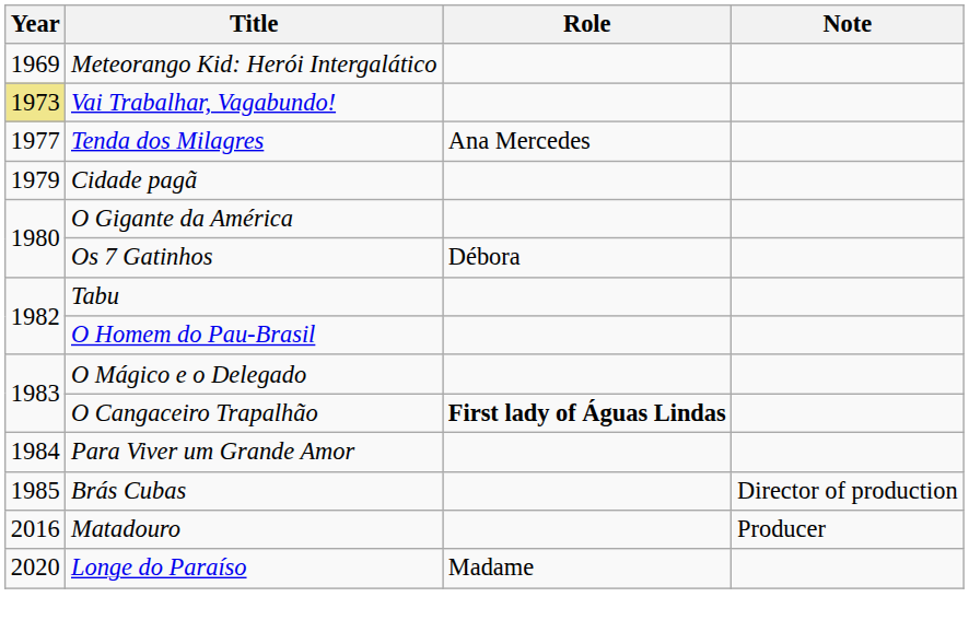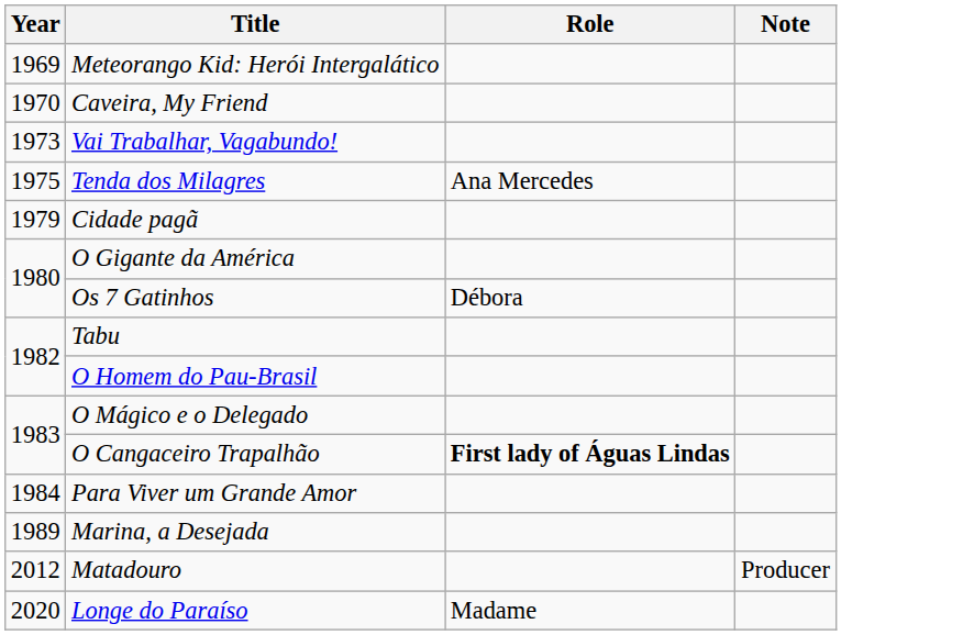 <table class="wikitable">
 <tr>
 <th>Year</th>
 <th>Title</th>
 <th>Role</th>
 <th>Note</th>
 </tr>
 <tr>
 <td>1969</td>
 <td><em>Meteorango Kid: Herói Intergalático</em></td>
 <td></td>
 <td></td>
 </tr>
 <tr>
-<td style="background: khaki;">1973</td>
+<td>1970</td>
+<td><em>Caveira, My Friend</em></td>
+<td></td>
+<td></td>
+</tr>
+<tr>
+<td>1973</td>
 <td><em><a href='#'>Vai Trabalhar, Vagabundo!</a></em></td>
 <td></td>
 <td></td>
 </tr>
 <tr>
-<td>1977</td>
+<td>1975</td>
 <td><em><a href='#'>Tenda dos Milagres</a></em></td>
 <td>Ana Mercedes</td>
 <td></td>
 </tr>
 <tr>
 <td>1979</td>
 <td><em>Cidade pagã</em></td>
 <td></td>
 <td></td>
 </tr>
 <tr>
 <td rowspan="2">1980</td>
 <td><em>O Gigante da América</em></td>
 <td></td>
 <td></td>
 </tr>
 <tr>
 <td><em>Os 7 Gatinhos</em></td>
 <td>Débora</td>
 <td></td>
 </tr>
 <tr>
 <td rowspan="2">1982</td>
 <td><em>Tabu</em></td>
 <td></td>
 <td></td>
 </tr>
 <tr>
 <td><em><a href='#'>O Homem do Pau-Brasil</a></em></td>
 <td></td>
 <td></td>
 </tr>
 <tr>
 <td rowspan="2">1983</td>
 <td><em>O Mágico e o Delegado</em></td>
 <td></td>
 <td></td>
 </tr>
 <tr>
 <td><em>O Cangaceiro Trapalhão</em></td>
 <td><strong>First lady of Águas Lindas</strong></td>
 <td></td>
 </tr>
 <tr>
 <td>1984</td>
 <td><em>Para Viver um Grande Amor</em></td>
 <td></td>
 <td></td>
 </tr>
 <tr>
-<td>1985</td>
-<td><em>Brás Cubas</em></td>
+<td>1989</td>
+<td><em>Marina, a Desejada</em></td>
 <td></td>
-<td>Director of production</td>
+<td></td>
 </tr>
 <tr>
-<td>2016</td>
+<td>2012</td>
 <td><em>Matadouro</em></td>
 <td></td>
 <td>Producer</td>
 </tr>
 <tr>
 <td>2020</td>
 <td><em><a href='#'>Longe do Paraíso</a></em></td>
 <td>Madame</td>
 <td></td>
 </tr>
 </table>
